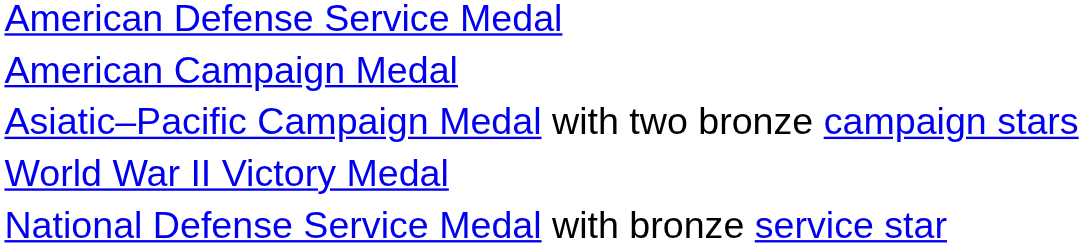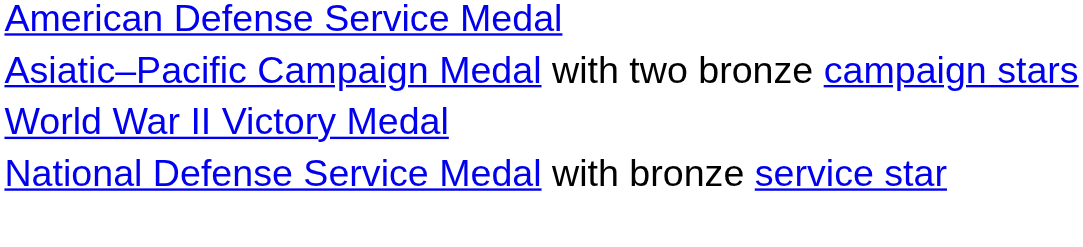 <table>
 <tr>
 <td></td>
 <td><a href='#'>American Defense Service Medal</a></td>
-</tr>
-<tr>
-<td></td>
-<td><a href='#'>American Campaign Medal</a></td>
 </tr>
 <tr>
 <td></td>
 <td><a href='#'>Asiatic–Pacific Campaign Medal</a> with two bronze <a href='#'>campaign stars</a></td>
 </tr>
 <tr>
 <td></td>
 <td><a href='#'>World War II Victory Medal</a></td>
 </tr>
 <tr>
 <td></td>
 <td><a href='#'>National Defense Service Medal</a> with bronze <a href='#'>service star</a></td>
 </tr>
 <tr>
 </tr>
 </table>
